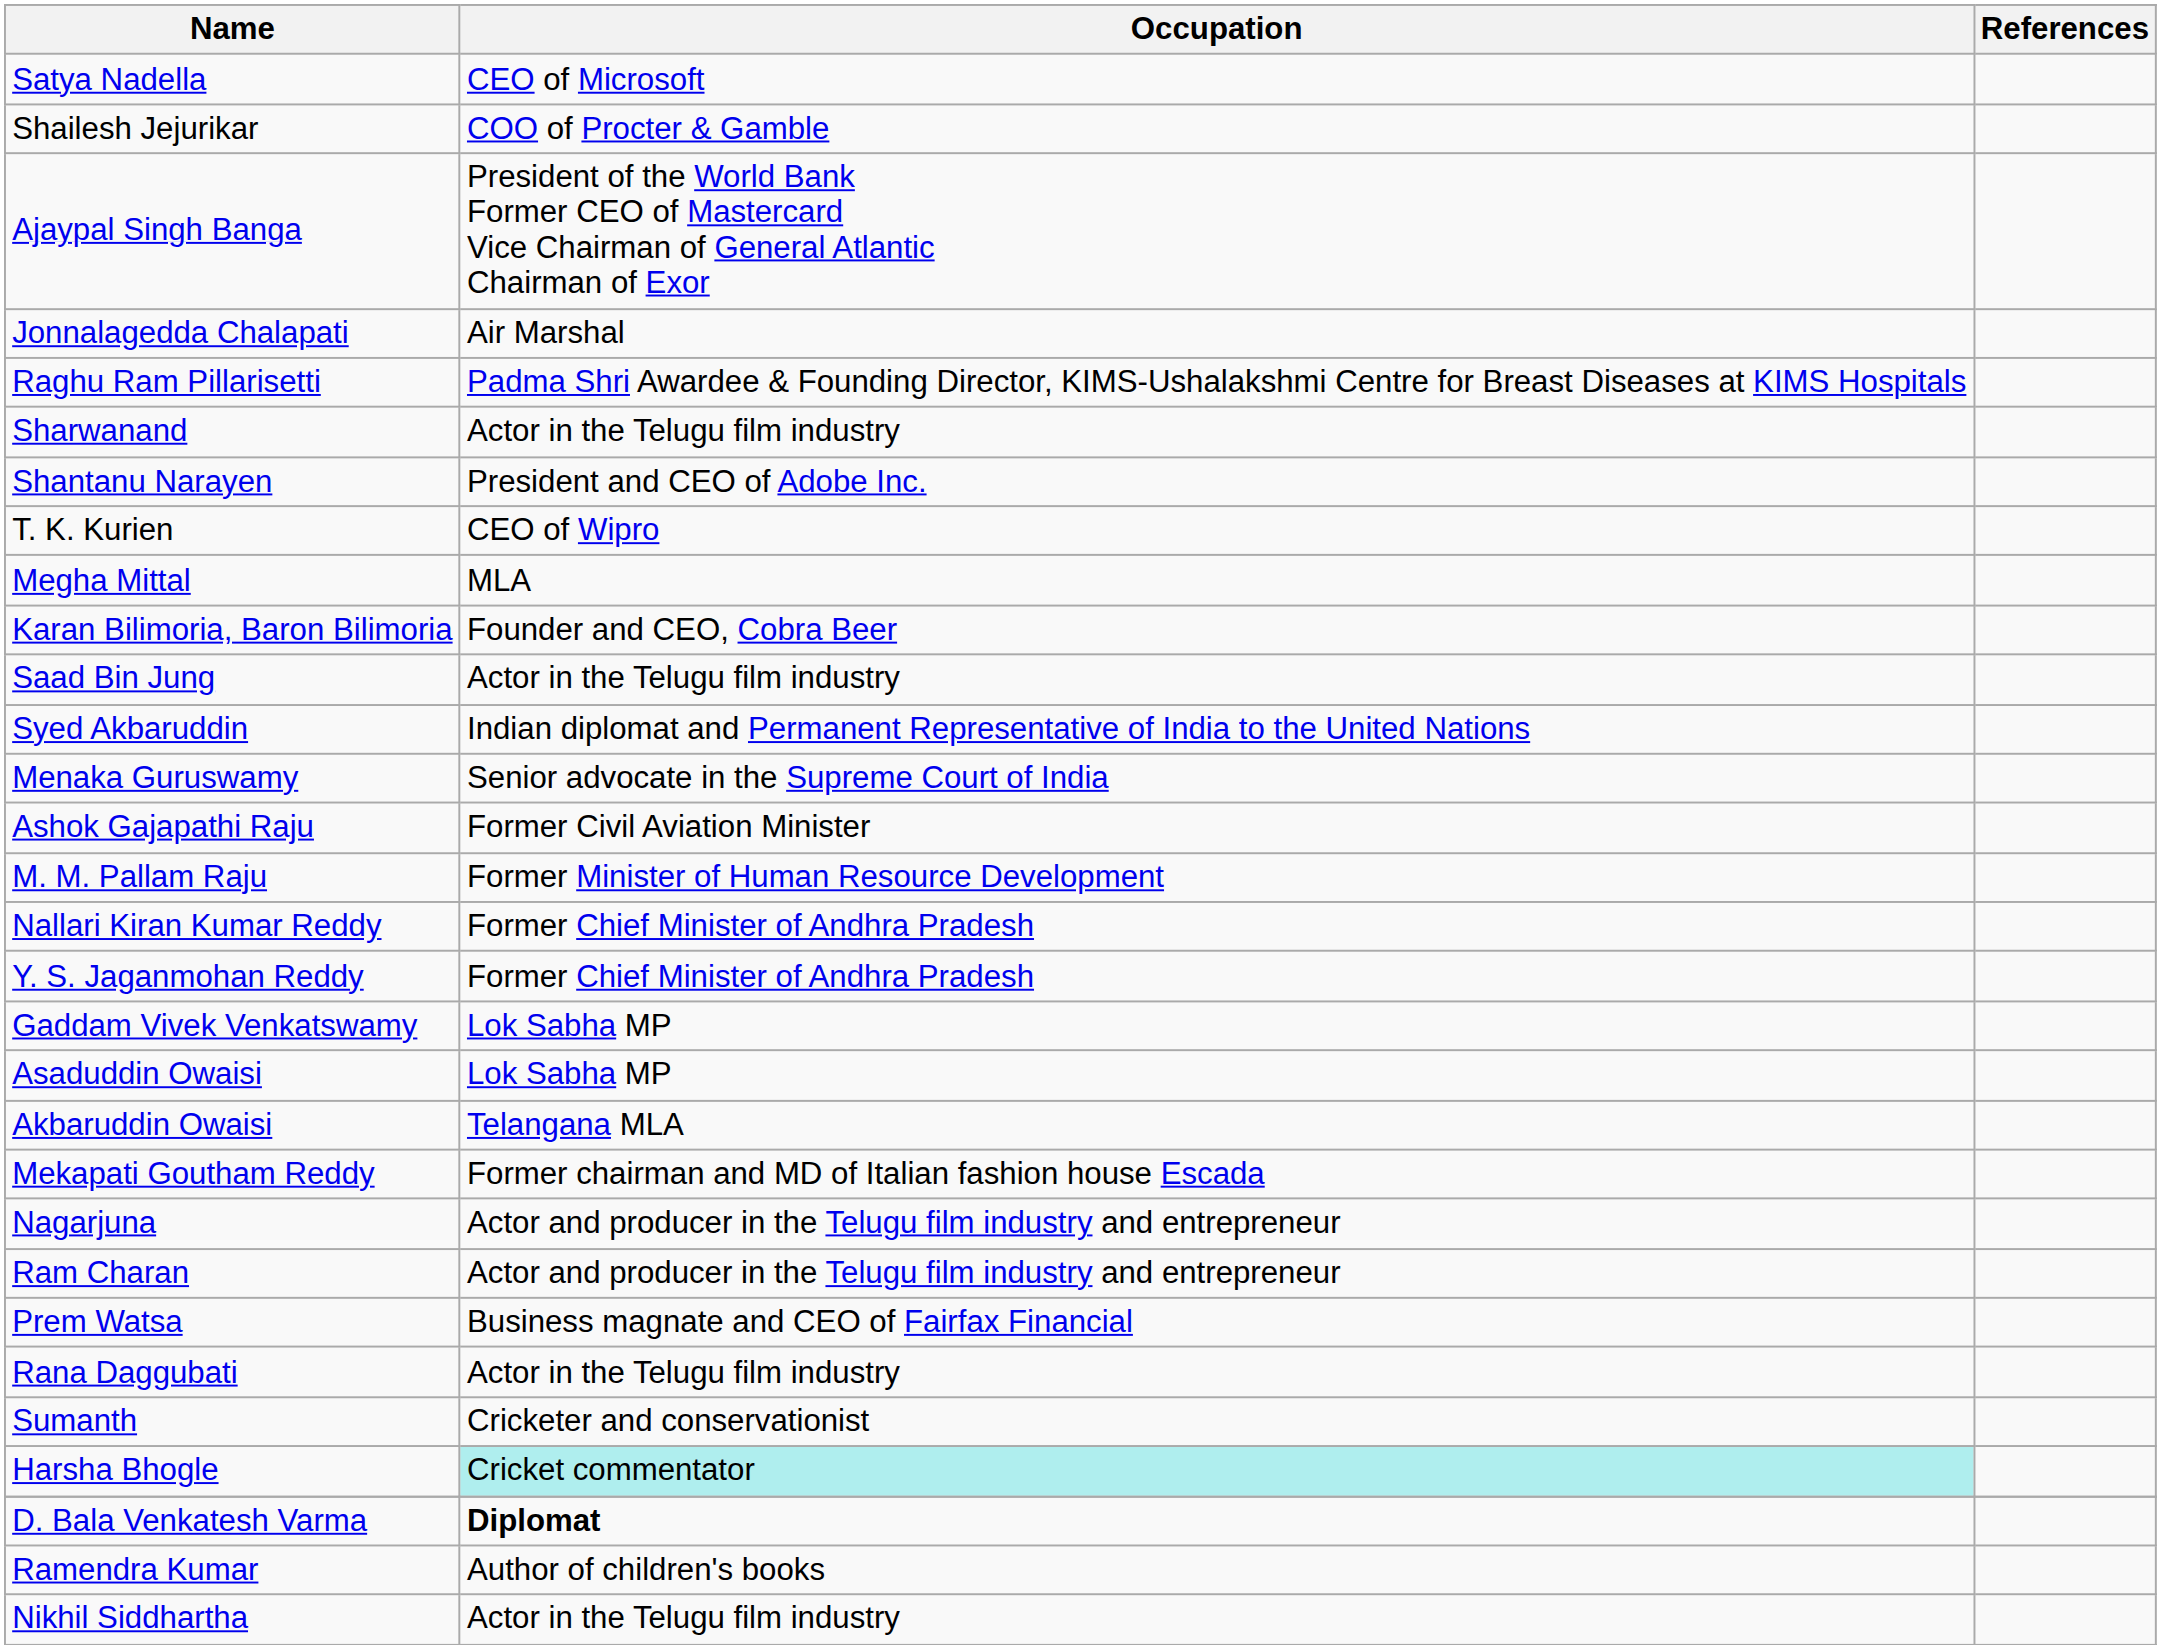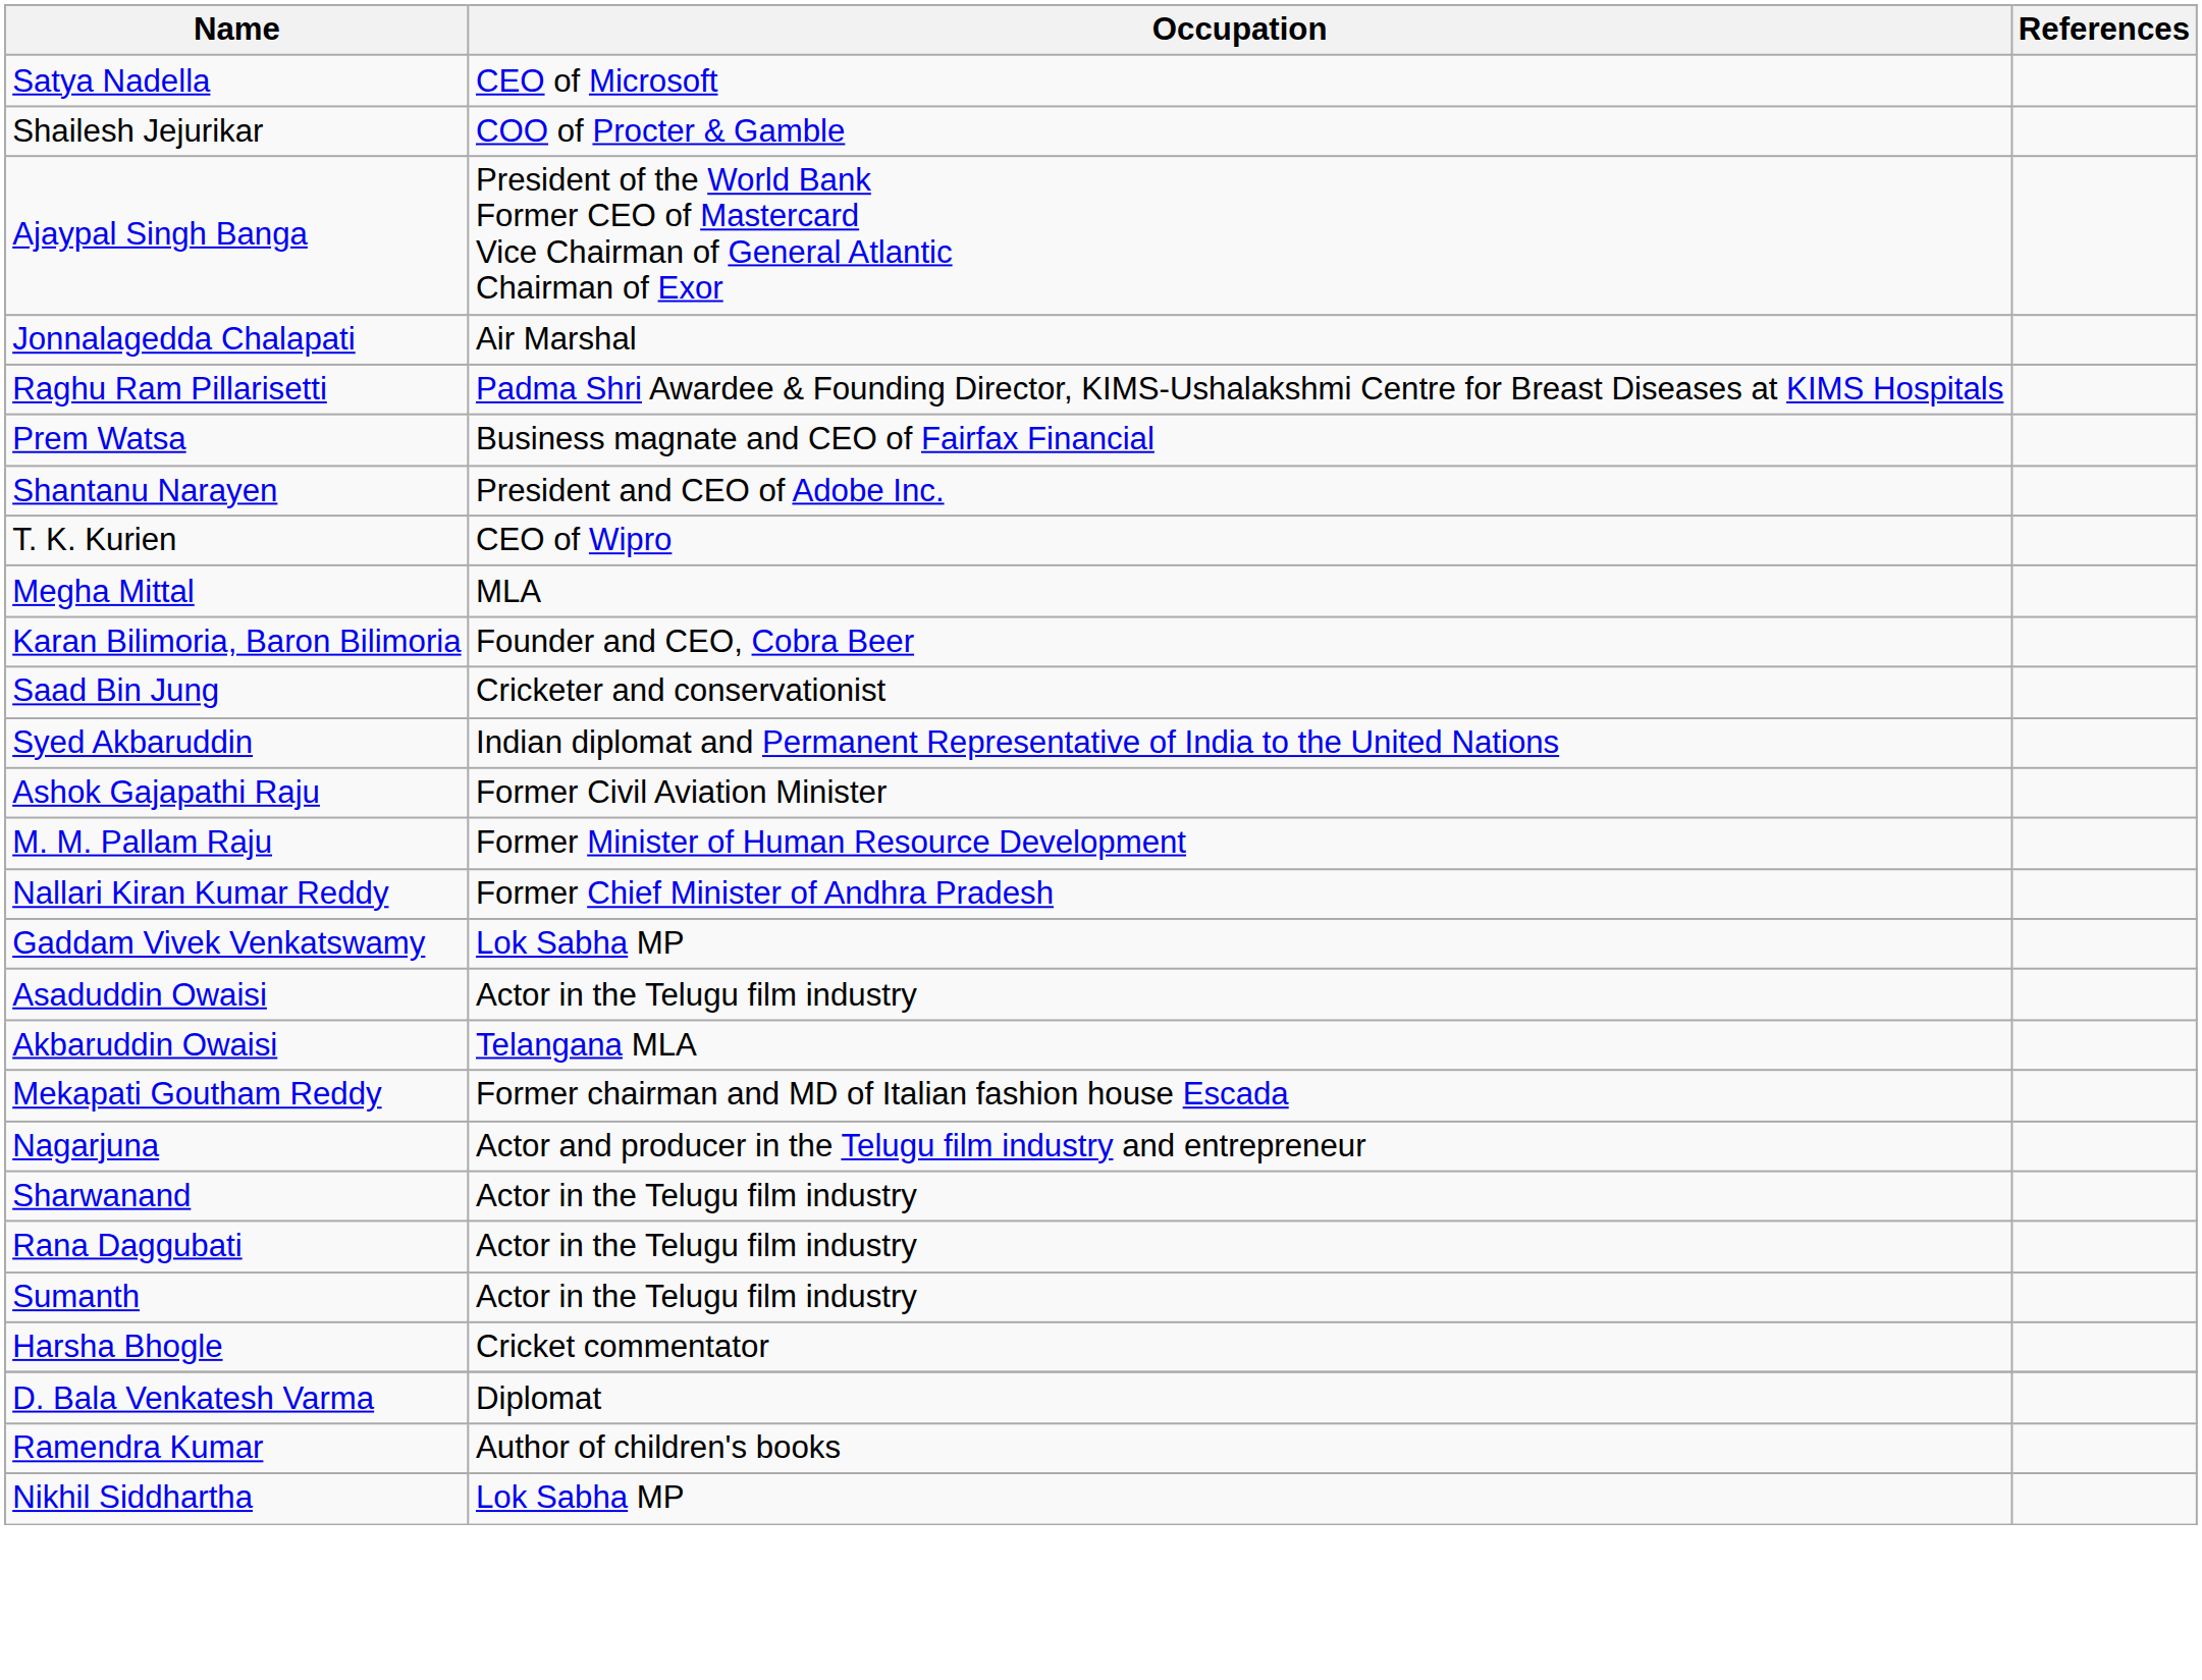 <table class="wikitable">
 <tr>
 <th>Name</th>
 <th>Occupation</th>
 <th>References</th>
 </tr>
 <tr>
 <td><a href='#'>Satya Nadella</a></td>
 <td><a href='#'>CEO</a> of <a href='#'>Microsoft</a></td>
 <td></td>
 </tr>
 <tr>
 <td>Shailesh Jejurikar</td>
 <td><a href='#'>COO</a> of <a href='#'>Procter & Gamble</a></td>
 <td></td>
 </tr>
 <tr>
 <td><a href='#'>Ajaypal Singh Banga</a></td>
 <td>President of the <a href='#'>World Bank</a><br>Former CEO of <a href='#'>Mastercard</a><br>Vice Chairman of <a href='#'>General Atlantic</a><br>Chairman of <a href='#'>Exor</a></td>
 </tr>
 <tr>
 <td><a href='#'>Jonnalagedda Chalapati</a></td>
 <td>Air Marshal</td>
 <td></td>
 </tr>
 <tr>
 <td><a href='#'>Raghu Ram Pillarisetti</a></td>
 <td><a href='#'>Padma Shri</a> Awardee & Founding Director, KIMS-Ushalakshmi Centre for Breast Diseases at <a href='#'>KIMS Hospitals</a></td>
 <td></td>
 </tr>
 <tr>
-<td><a href='#'>Sharwanand</a></td>
-<td>Actor in the Telugu film industry</td>
+<td><a href='#'>Prem Watsa</a></td>
+<td>Business magnate and CEO of <a href='#'>Fairfax Financial</a></td>
 <td></td>
 </tr>
 <tr>
 <td><a href='#'>Shantanu Narayen</a></td>
 <td>President and CEO of <a href='#'>Adobe Inc.</a></td>
 <td></td>
 </tr>
 <tr>
 <td>T. K. Kurien</td>
 <td>CEO of <a href='#'>Wipro</a></td>
 <td></td>
 </tr>
 <tr>
 <td><a href='#'>Megha Mittal</a></td>
 <td>MLA</td>
 <td></td>
 </tr>
 <tr>
 <td><a href='#'>Karan Bilimoria, Baron Bilimoria</a></td>
 <td>Founder and CEO, <a href='#'>Cobra Beer</a></td>
 <td></td>
 </tr>
 <tr>
 <td><a href='#'>Saad Bin Jung</a></td>
-<td>Actor in the Telugu film industry</td>
+<td>Cricketer and conservationist</td>
 <td></td>
 </tr>
 <tr>
 <td><a href='#'>Syed Akbaruddin</a></td>
 <td>Indian diplomat and <a href='#'>Permanent Representative of India to the United Nations</a></td>
-<td></td>
-</tr>
-<tr>
-<td><a href='#'>Menaka Guruswamy</a></td>
-<td>Senior advocate in the <a href='#'>Supreme Court of India</a></td>
 <td></td>
 </tr>
 <tr>
 <td><a href='#'>Ashok Gajapathi Raju</a></td>
 <td>Former Civil Aviation Minister</td>
 <td></td>
 </tr>
 <tr>
 <td><a href='#'>M. M. Pallam Raju</a></td>
 <td>Former <a href='#'>Minister of Human Resource Development</a></td>
 <td></td>
 </tr>
 <tr>
 <td><a href='#'>Nallari Kiran Kumar Reddy</a></td>
 <td>Former <a href='#'>Chief Minister of Andhra Pradesh</a></td>
 <td></td>
 </tr>
 <tr>
-<td><a href='#'>Y. S. Jaganmohan Reddy</a></td>
-<td>Former <a href='#'>Chief Minister of Andhra Pradesh</a></td>
-<td></td>
-</tr>
-<tr>
 <td><a href='#'>Gaddam Vivek Venkatswamy</a></td>
 <td><a href='#'>Lok Sabha</a> MP</td>
 <td></td>
 </tr>
 <tr>
 <td><a href='#'>Asaduddin Owaisi</a></td>
-<td><a href='#'>Lok Sabha</a> MP</td>
+<td>Actor in the Telugu film industry</td>
 <td></td>
 </tr>
 <tr>
 <td><a href='#'>Akbaruddin Owaisi</a></td>
 <td><a href='#'>Telangana</a> MLA</td>
 <td></td>
 </tr>
 <tr>
 <td><a href='#'>Mekapati Goutham Reddy</a></td>
 <td>Former chairman and MD of Italian fashion house <a href='#'>Escada</a></td>
 <td></td>
 </tr>
 <tr>
 <td><a href='#'>Nagarjuna</a></td>
 <td>Actor and producer in the <a href='#'>Telugu film industry</a> and entrepreneur</td>
 <td></td>
 </tr>
 <tr>
-<td><a href='#'>Ram Charan</a></td>
-<td>Actor and producer in the <a href='#'>Telugu film industry</a> and entrepreneur</td>
-<td></td>
-</tr>
-<tr>
-<td><a href='#'>Prem Watsa</a></td>
-<td>Business magnate and CEO of <a href='#'>Fairfax Financial</a></td>
+<td><a href='#'>Sharwanand</a></td>
+<td>Actor in the Telugu film industry</td>
 <td></td>
 </tr>
 <tr>
 <td><a href='#'>Rana Daggubati</a></td>
 <td>Actor in the Telugu film industry</td>
 <td></td>
 </tr>
 <tr>
 <td><a href='#'>Sumanth</a></td>
-<td>Cricketer and conservationist</td>
+<td>Actor in the Telugu film industry</td>
 <td></td>
 </tr>
 <tr>
 <td><a href='#'>Harsha Bhogle</a></td>
-<td style="background: paleturquoise;">Cricket commentator</td>
+<td>Cricket commentator</td>
 <td></td>
 </tr>
 <tr>
 </tr>
 <tr>
 <td><a href='#'>D. Bala Venkatesh Varma</a></td>
-<td><strong>Diplomat</strong></td>
+<td>Diplomat</td>
 <td></td>
 </tr>
 <tr>
 <td><a href='#'>Ramendra Kumar</a></td>
 <td>Author of children's books</td>
 <td></td>
 </tr>
 <tr>
 <td><a href='#'>Nikhil Siddhartha</a></td>
-<td>Actor in the Telugu film industry</td>
+<td><a href='#'>Lok Sabha</a> MP</td>
 <td></td>
 </tr>
 <tr>
 </tr>
 </table>
